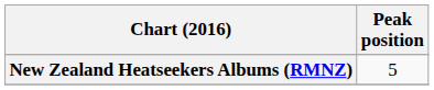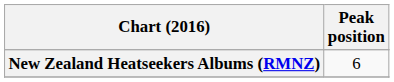 <table class="wikitable sortable plainrowheaders" style="text-align:center">
 <tr>
 <th scope="col">Chart (2016)</th>
 <th scope="col">Peak<br> position</th>
 </tr>
 <tr>
 </tr>
 <tr>
 </tr>
 <tr>
 </tr>
 <tr>
 </tr>
 <tr>
 <th scope="row">New Zealand Heatseekers Albums (<a href='#'>RMNZ</a>)</th>
-<td>5</td>
+<td>6</td>
 </tr>
 <tr>
 </tr>
 <tr>
 </tr>
 <tr>
 </tr>
 <tr>
 </tr>
 <tr>
 </tr>
 </table>
